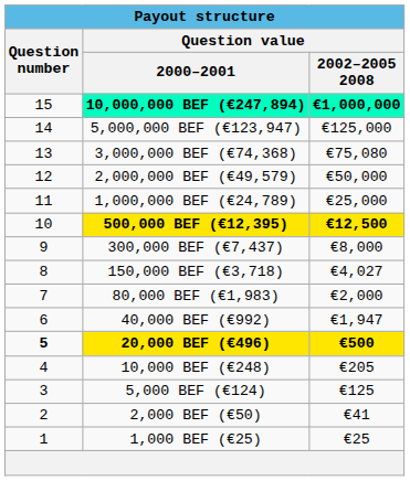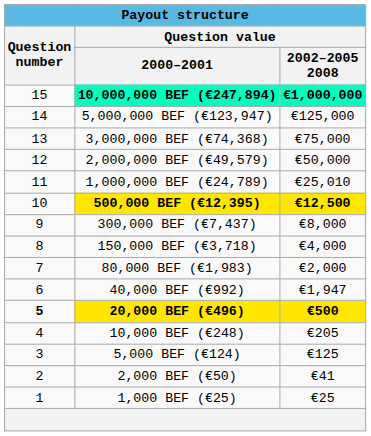 <table class="wikitable" style="text-align:center;">
 <tr>
 <th colspan="3" style="background: #58B9E4">Payout structure</th>
 </tr>
 <tr>
 <th rowspan="2">Question<br>number</th>
 <th colspan="2">Question value</th>
 </tr>
 <tr>
 <th>2000–2001</th>
 <th>2002–2005<br>2008</th>
 </tr>
 <tr>
 <td>15</td>
 <td style="background: #00FFBF"><strong>10,000,000 BEF (€247,894)</strong></td>
 <td style="background: #00FFBF"><strong>€1,000,000</strong></td>
 </tr>
 <tr>
 <td>14</td>
 <td>5,000,000 BEF (€123,947)</td>
 <td>€125,000</td>
 </tr>
 <tr>
 <td>13</td>
 <td>3,000,000 BEF (€74,368)</td>
-<td>€75,080</td>
+<td>€75,000</td>
 </tr>
 <tr>
 <td>12</td>
 <td>2,000,000 BEF (€49,579)</td>
 <td>€50,000</td>
 </tr>
 <tr>
 <td>11</td>
 <td>1,000,000 BEF (€24,789)</td>
-<td>€25,000</td>
+<td>€25,010</td>
 </tr>
 <tr>
 <td>10</td>
 <td style="background: #FFE600"><strong>500,000 BEF (€12,395)</strong></td>
 <td style="background: #FFE600"><strong>€12,500</strong></td>
 </tr>
 <tr>
 <td>9</td>
 <td>300,000 BEF (€7,437)</td>
 <td>€8,000</td>
 </tr>
 <tr>
 <td>8</td>
 <td>150,000 BEF (€3,718)</td>
-<td>€4,027</td>
+<td>€4,000</td>
 </tr>
 <tr>
 <td>7</td>
 <td>80,000 BEF (€1,983)</td>
 <td>€2,000</td>
 </tr>
 <tr>
 <td>6</td>
 <td>40,000 BEF (€992)</td>
 <td>€1,947</td>
 </tr>
 <tr>
 <td><strong>5</strong></td>
 <td style="background: #FFE600"><strong>20,000 BEF (€496)</strong></td>
 <td style="background: #FFE600"><strong>€500</strong></td>
 </tr>
 <tr>
 <td>4</td>
 <td>10,000 BEF (€248)</td>
 <td>€205</td>
 </tr>
 <tr>
 <td>3</td>
 <td>5,000 BEF (€124)</td>
 <td>€125</td>
 </tr>
 <tr>
 <td>2</td>
 <td>2,000 BEF (€50)</td>
 <td>€41</td>
 </tr>
 <tr>
 <td>1</td>
 <td>1,000 BEF (€25)</td>
 <td>€25</td>
 </tr>
 <tr>
 <th colspan="3" style="text-align:left"><br></th>
 </tr>
 </table>
